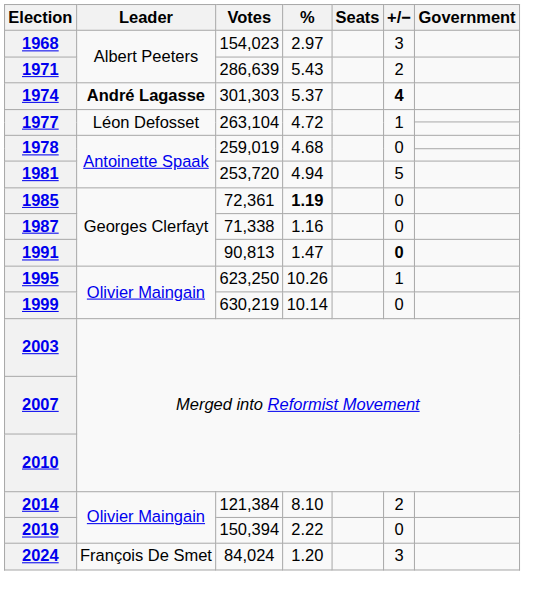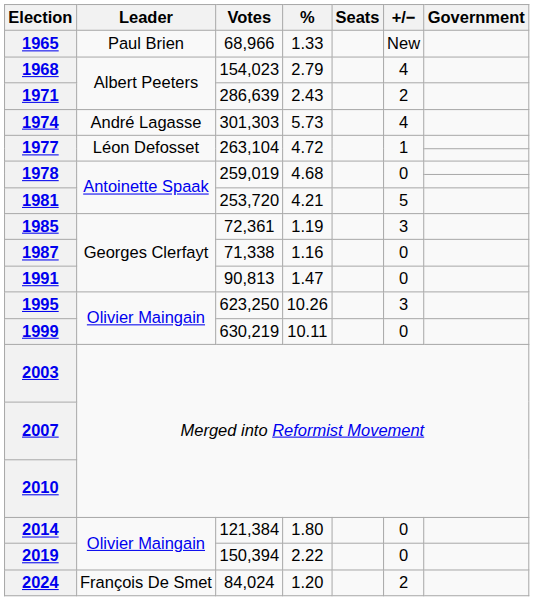 <table class="wikitable" style="text-align:center;">
 <tr>
 <th>Election</th>
 <th>Leader</th>
 <th>Votes</th>
 <th>%</th>
 <th>Seats</th>
 <th>+/−</th>
 <th>Government</th>
 </tr>
 <tr>
+<th><a href='#'>1965</a></th>
+<td>Paul Brien</td>
+<td>68,966</td>
+<td>1.33</td>
+<td></td>
+<td>New</td>
+<td></td>
+</tr>
+<tr>
 <th><a href='#'>1968</a></th>
 <td rowspan=2>Albert Peeters</td>
 <td>154,023</td>
-<td>2.97</td>
+<td>2.79</td>
 <td></td>
-<td> 3</td>
+<td> 4</td>
 <td></td>
 </tr>
 <tr>
 <th><a href='#'>1971</a></th>
 <td>286,639</td>
-<td>5.43</td>
+<td>2.43</td>
 <td></td>
 <td> 2</td>
 <td></td>
 </tr>
 <tr>
 <th><a href='#'>1974</a></th>
-<td><strong>André Lagasse</strong></td>
+<td>André Lagasse</td>
 <td>301,303</td>
-<td>5.37</td>
+<td>5.73</td>
 <td></td>
-<td><strong> 4</strong></td>
+<td> 4</td>
 <td></td>
 </tr>
 <tr>
 <th rowspan=2><a href='#'>1977</a></th>
 <td rowspan=2>Léon Defosset</td>
 <td rowspan=2>263,104</td>
 <td rowspan=2>4.72</td>
 <td rowspan=2></td>
 <td rowspan=2> 1</td>
 <td></td>
 </tr>
 <tr>
 <td></td>
 </tr>
 <tr>
 <th rowspan=2><a href='#'>1978</a></th>
 <td rowspan=3><a href='#'>Antoinette Spaak</a></td>
 <td rowspan=2>259,019</td>
 <td rowspan=2>4.68</td>
 <td rowspan=2></td>
 <td rowspan=2> 0</td>
 <td></td>
 </tr>
 <tr>
 <td></td>
 </tr>
 <tr>
 <th><a href='#'>1981</a></th>
 <td>253,720</td>
-<td>4.94</td>
+<td>4.21</td>
 <td></td>
 <td> 5</td>
 <td></td>
 </tr>
 <tr>
 <th><a href='#'>1985</a></th>
 <td rowspan=3>Georges Clerfayt</td>
 <td>72,361</td>
-<td><strong>1.19</strong></td>
+<td>1.19</td>
 <td></td>
-<td> 0</td>
+<td> 3</td>
 <td></td>
 </tr>
 <tr>
 <th><a href='#'>1987</a></th>
 <td>71,338</td>
 <td>1.16</td>
 <td></td>
 <td> 0</td>
 <td></td>
 </tr>
 <tr>
 <th><a href='#'>1991</a></th>
 <td>90,813</td>
 <td>1.47</td>
 <td></td>
-<td><strong> 0</strong></td>
+<td> 0</td>
 <td></td>
 </tr>
 <tr>
 <th><a href='#'>1995</a></th>
 <td rowspan=2><a href='#'>Olivier Maingain</a></td>
 <td>623,250</td>
 <td>10.26</td>
 <td></td>
-<td> 1</td>
+<td> 3</td>
 <td></td>
 </tr>
 <tr>
 <th><a href='#'>1999</a></th>
 <td>630,219</td>
-<td>10.14</td>
+<td>10.11</td>
 <td></td>
 <td> 0</td>
 <td></td>
 </tr>
 <tr style=height:3.5em>
 <th><a href='#'>2003</a></th>
 <td colspan=6 rowspan=3><em>Merged into <a href='#'>Reformist Movement</a></em></td>
 </tr>
 <tr style=height:3.5em>
 <th><a href='#'>2007</a></th>
 </tr>
 <tr style=height:3.5em>
 <th><a href='#'>2010</a></th>
 </tr>
 <tr>
 <th><a href='#'>2014</a></th>
 <td rowspan=2><a href='#'>Olivier Maingain</a></td>
 <td>121,384</td>
-<td>8.10</td>
+<td>1.80</td>
 <td></td>
-<td> 2</td>
+<td> 0</td>
 <td></td>
 </tr>
 <tr>
 <th><a href='#'>2019</a></th>
 <td>150,394</td>
 <td>2.22</td>
 <td></td>
 <td> 0</td>
 <td></td>
 </tr>
 <tr>
 <th><a href='#'>2024</a></th>
 <td>François De Smet</td>
 <td>84,024</td>
 <td>1.20</td>
 <td></td>
-<td> 3</td>
+<td> 2</td>
 <td></td>
 </tr>
 </table>
